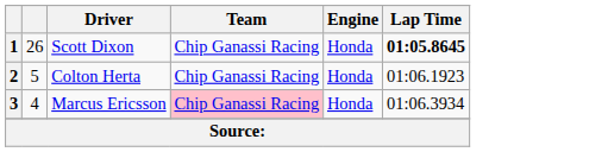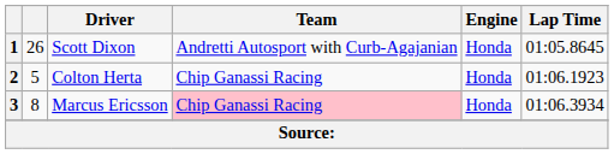 <table class="wikitable" style="font-size:85%;">
 <tr>
 </tr>
 <tr>
 <th></th>
 <th></th>
 <th>Driver</th>
 <th>Team</th>
 <th>Engine</th>
 <th>Lap Time</th>
 </tr>
 <tr>
 <th>1</th>
 <td align="center">26</td>
 <td> <a href='#'>Scott Dixon</a> <strong></strong></td>
-<td><a href='#'>Chip Ganassi Racing</a></td>
+<td><a href='#'>Andretti Autosport</a> with <a href='#'>Curb-Agajanian</a></td>
 <td><a href='#'>Honda</a></td>
-<td><strong>01:05.8645</strong></td>
+<td>01:05.8645</td>
 </tr>
 <tr>
 <th>2</th>
 <td align="center">5</td>
 <td> <a href='#'>Colton Herta</a> <strong></strong></td>
 <td><a href='#'>Chip Ganassi Racing</a></td>
 <td><a href='#'>Honda</a></td>
 <td>01:06.1923</td>
 </tr>
 <tr>
 <th>3</th>
-<td align="center">4</td>
+<td align="center">8</td>
 <td> <a href='#'>Marcus Ericsson</a></td>
 <td style="background: pink;"><a href='#'>Chip Ganassi Racing</a></td>
 <td><a href='#'>Honda</a></td>
 <td>01:06.3934</td>
 </tr>
 <tr>
 </tr>
 <tr class="sortbottom">
 <th colspan="6">Source:</th>
 </tr>
 </table>
